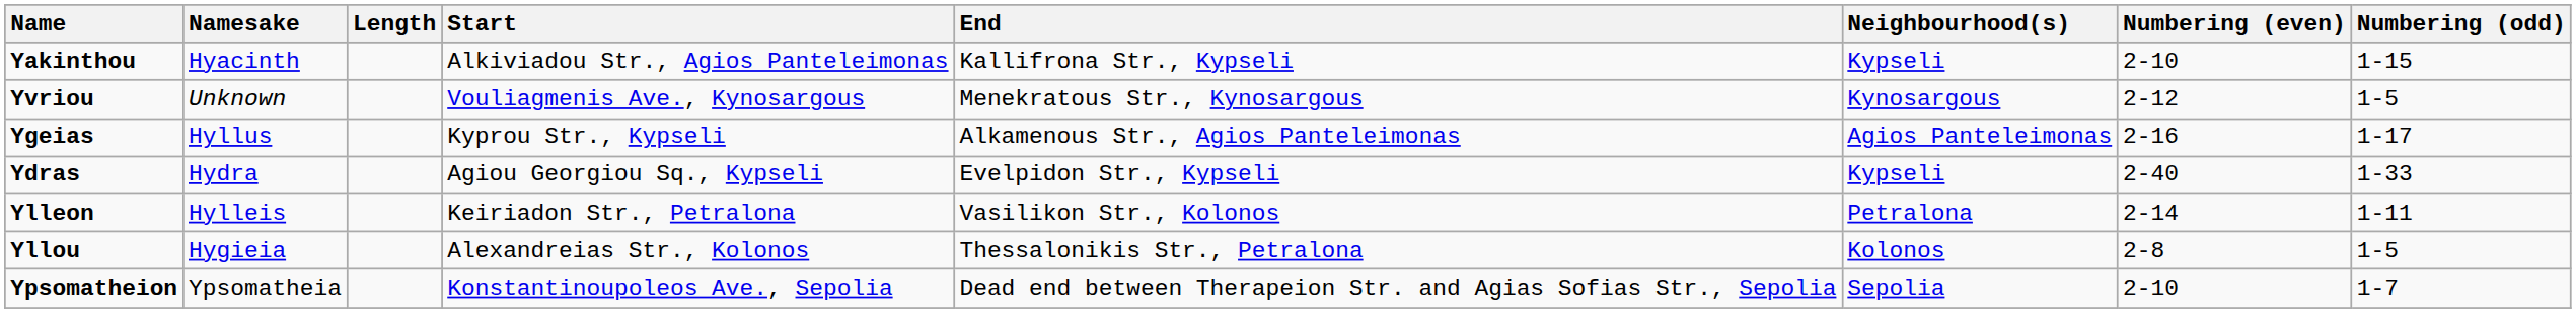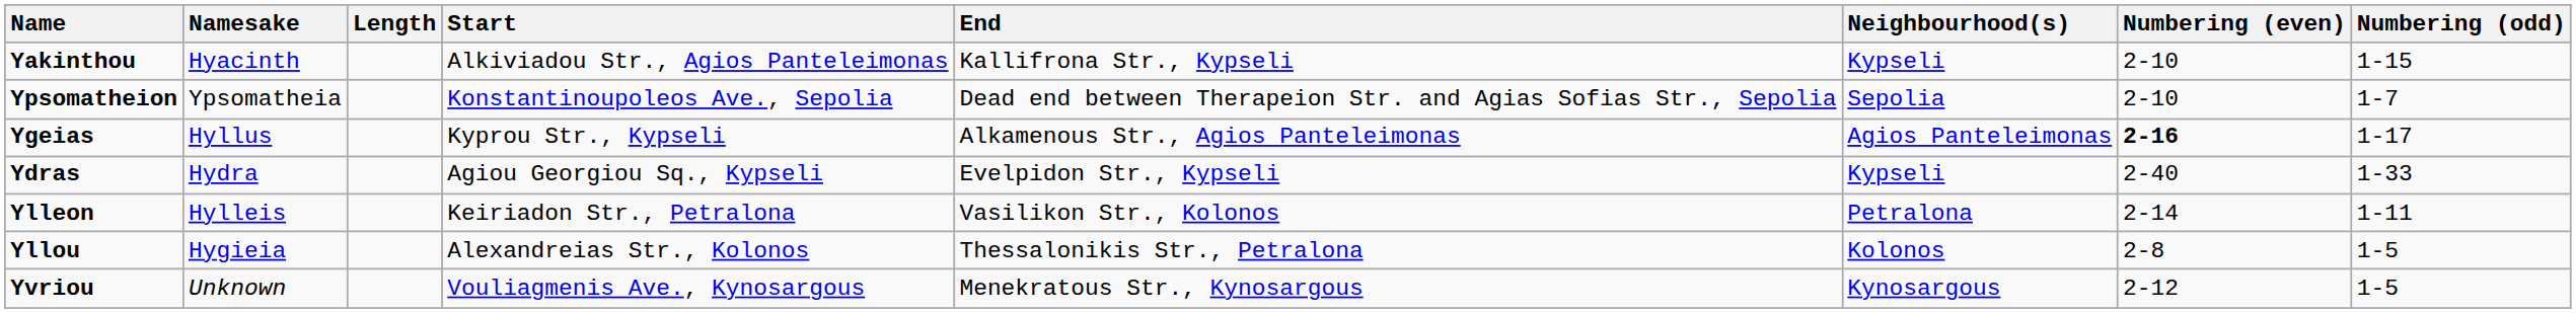 <table class="wikitable sortable">
 <tr>
 <th style="text-align:left;">Name</th>
 <th style="text-align:left;">Namesake</th>
 <th style="text-align:left;">Length</th>
 <th style="text-align:left;">Start</th>
 <th style="text-align:left;">End</th>
 <th style="text-align:left;">Neighbourhood(s)</th>
 <th style="text-align:left;">Numbering (even)</th>
 <th style="text-align:left;">Numbering (odd)</th>
 </tr>
 <tr class="sort">
 <td><strong>Yakinthou</strong><br></td>
 <td><a href='#'>Hyacinth</a></td>
 <td></td>
 <td>Alkiviadou Str., <a href='#'>Agios Panteleimonas</a></td>
 <td>Kallifrona Str., <a href='#'>Kypseli</a></td>
 <td><a href='#'>Kypseli</a></td>
 <td>2-10</td>
 <td>1-15</td>
 </tr>
 <tr>
-<td><strong>Yvriou</strong><br></td>
-<td><em>Unknown</em></td>
+<td><strong>Ypsomatheion</strong><br></td>
+<td>Ypsomatheia</td>
 <td></td>
-<td><a href='#'>Vouliagmenis Ave.</a>, <a href='#'>Kynosargous</a></td>
-<td>Menekratous Str., <a href='#'>Kynosargous</a></td>
-<td><a href='#'>Kynosargous</a></td>
-<td>2-12</td>
-<td>1-5</td>
+<td><a href='#'>Konstantinoupoleos Ave.</a>, <a href='#'>Sepolia</a></td>
+<td>Dead end between Therapeion Str. and Agias Sofias Str., <a href='#'>Sepolia</a></td>
+<td><a href='#'>Sepolia</a></td>
+<td>2-10</td>
+<td>1-7</td>
 </tr>
 <tr>
 <td><strong>Ygeias</strong><br></td>
 <td><a href='#'>Hyllus</a></td>
 <td></td>
 <td>Kyprou Str., <a href='#'>Kypseli</a></td>
 <td>Alkamenous Str., <a href='#'>Agios Panteleimonas</a></td>
 <td><a href='#'>Agios Panteleimonas</a></td>
-<td>2-16</td>
+<td><strong>2-16</strong></td>
 <td>1-17</td>
 </tr>
 <tr>
 <td><strong>Ydras</strong><br></td>
 <td><a href='#'>Hydra</a></td>
 <td></td>
 <td>Agiou Georgiou Sq., <a href='#'>Kypseli</a></td>
 <td>Evelpidon Str., <a href='#'>Kypseli</a></td>
 <td><a href='#'>Kypseli</a></td>
 <td>2-40</td>
 <td>1-33</td>
 </tr>
 <tr>
 <td><strong>Ylleon</strong><br></td>
 <td><a href='#'>Hylleis</a></td>
 <td></td>
 <td>Keiriadon Str., <a href='#'>Petralona</a></td>
 <td>Vasilikon Str., <a href='#'>Kolonos</a></td>
 <td><a href='#'>Petralona</a></td>
 <td>2-14</td>
 <td>1-11</td>
 </tr>
 <tr>
 <td><strong>Yllou</strong><br></td>
 <td><a href='#'>Hygieia</a></td>
 <td></td>
 <td>Alexandreias Str., <a href='#'>Kolonos</a></td>
 <td>Thessalonikis Str., <a href='#'>Petralona</a></td>
 <td><a href='#'>Kolonos</a></td>
 <td>2-8</td>
 <td>1-5</td>
 </tr>
 <tr>
-<td><strong>Ypsomatheion</strong><br></td>
-<td>Ypsomatheia</td>
+<td><strong>Yvriou</strong><br></td>
+<td><em>Unknown</em></td>
 <td></td>
-<td><a href='#'>Konstantinoupoleos Ave.</a>, <a href='#'>Sepolia</a></td>
-<td>Dead end between Therapeion Str. and Agias Sofias Str., <a href='#'>Sepolia</a></td>
-<td><a href='#'>Sepolia</a></td>
-<td>2-10</td>
-<td>1-7</td>
+<td><a href='#'>Vouliagmenis Ave.</a>, <a href='#'>Kynosargous</a></td>
+<td>Menekratous Str., <a href='#'>Kynosargous</a></td>
+<td><a href='#'>Kynosargous</a></td>
+<td>2-12</td>
+<td>1-5</td>
 </tr>
 </table>
